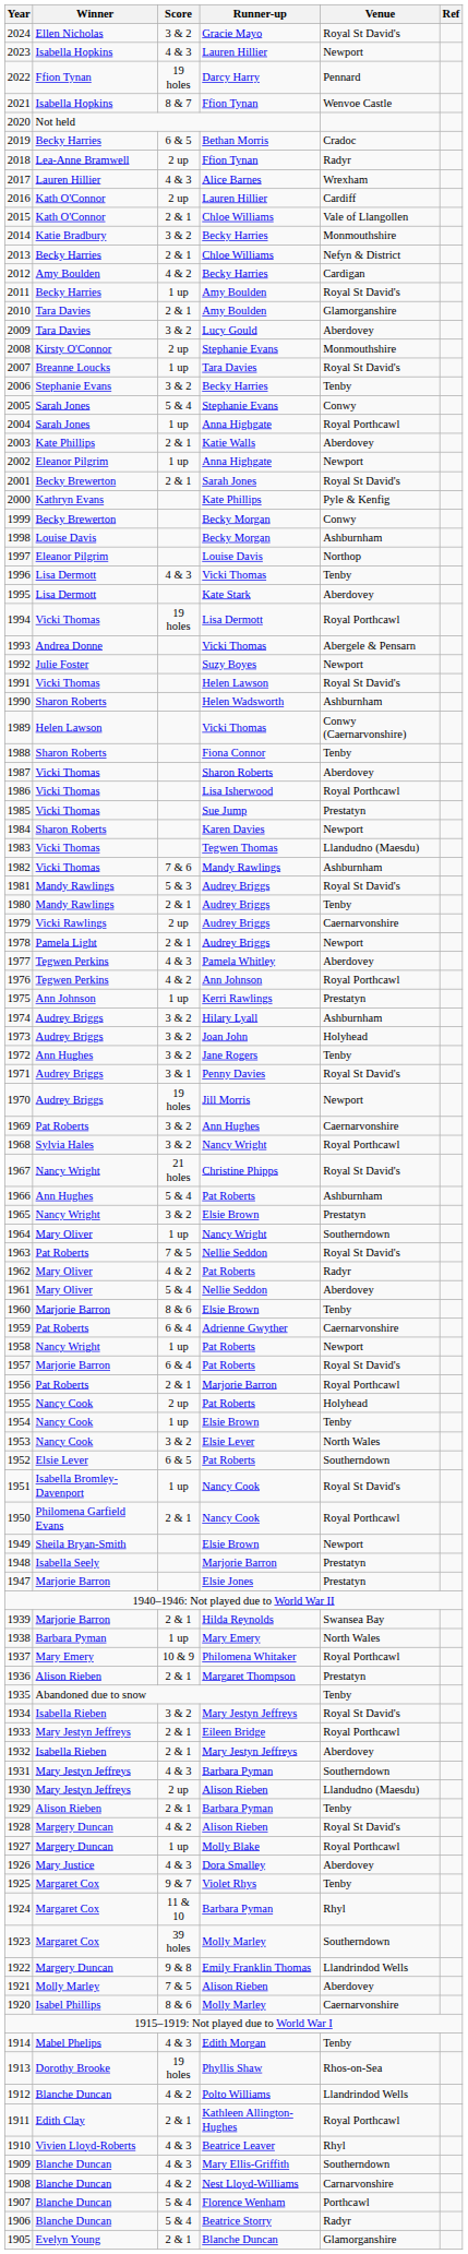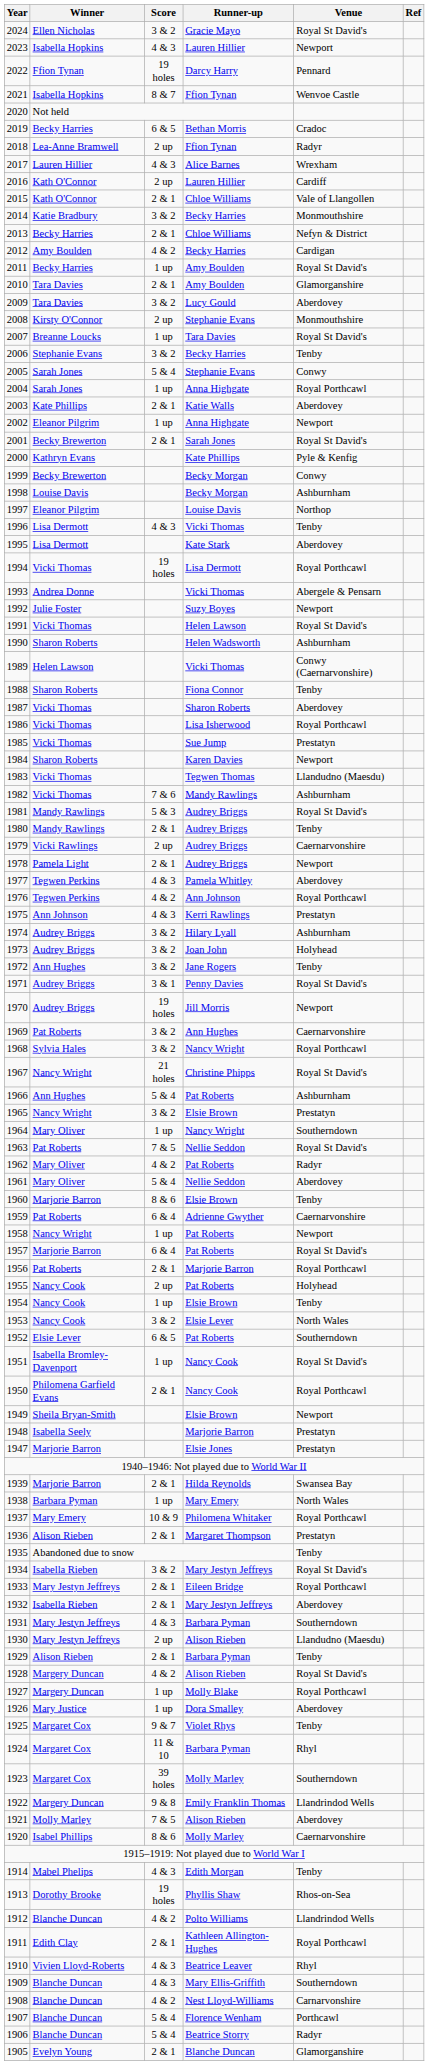 <table class="wikitable sortable" style="font-size:95%">
 <tr>
 <th>Year</th>
 <th>Winner</th>
 <th>Score</th>
 <th>Runner-up</th>
 <th>Venue</th>
 <th class="unsortable">Ref</th>
 </tr>
 <tr>
 <td>2024</td>
 <td><a href='#'>Ellen Nicholas</a></td>
 <td align=center>3 & 2</td>
 <td><a href='#'>Gracie Mayo</a></td>
 <td>Royal St David's</td>
 <td></td>
 </tr>
 <tr>
 <td>2023</td>
 <td><a href='#'>Isabella Hopkins</a></td>
 <td align=center>4 & 3</td>
 <td><a href='#'>Lauren Hillier</a></td>
 <td>Newport</td>
 <td></td>
 </tr>
 <tr>
 <td>2022</td>
 <td><a href='#'>Ffion Tynan</a></td>
 <td align=center>19 holes</td>
 <td><a href='#'>Darcy Harry</a></td>
 <td>Pennard</td>
 <td></td>
 </tr>
 <tr>
 <td>2021</td>
 <td><a href='#'>Isabella Hopkins</a></td>
 <td align=center>8 & 7</td>
 <td><a href='#'>Ffion Tynan</a></td>
 <td>Wenvoe Castle</td>
 <td></td>
 </tr>
 <tr>
 <td>2020</td>
 <td colspan="3">Not held</td>
 <td></td>
 <td></td>
 </tr>
 <tr>
 <td>2019</td>
 <td><a href='#'>Becky Harries</a></td>
 <td align=center>6 & 5</td>
 <td><a href='#'>Bethan Morris</a></td>
 <td>Cradoc</td>
 <td></td>
 </tr>
 <tr>
 <td>2018</td>
 <td><a href='#'>Lea-Anne Bramwell</a></td>
 <td align=center>2 up</td>
 <td><a href='#'>Ffion Tynan</a></td>
 <td>Radyr</td>
 <td></td>
 </tr>
 <tr>
 <td>2017</td>
 <td><a href='#'>Lauren Hillier</a></td>
 <td align=center>4 & 3</td>
 <td><a href='#'>Alice Barnes</a></td>
 <td>Wrexham</td>
 <td></td>
 </tr>
 <tr>
 <td>2016</td>
 <td><a href='#'>Kath O'Connor</a></td>
 <td align=center>2 up</td>
 <td><a href='#'>Lauren Hillier</a></td>
 <td>Cardiff</td>
 <td></td>
 </tr>
 <tr>
 <td>2015</td>
 <td><a href='#'>Kath O'Connor</a></td>
 <td align=center>2 & 1</td>
 <td><a href='#'>Chloe Williams</a></td>
 <td>Vale of Llangollen</td>
 <td></td>
 </tr>
 <tr>
 <td>2014</td>
 <td><a href='#'>Katie Bradbury</a></td>
 <td align=center>3 & 2</td>
 <td><a href='#'>Becky Harries</a></td>
 <td>Monmouthshire</td>
 <td></td>
 </tr>
 <tr>
 <td>2013</td>
 <td><a href='#'>Becky Harries</a></td>
 <td align=center>2 & 1</td>
 <td><a href='#'>Chloe Williams</a></td>
 <td>Nefyn & District</td>
 <td></td>
 </tr>
 <tr>
 <td>2012</td>
 <td><a href='#'>Amy Boulden</a></td>
 <td align=center>4 & 2</td>
 <td><a href='#'>Becky Harries</a></td>
 <td>Cardigan</td>
 <td></td>
 </tr>
 <tr>
 <td>2011</td>
 <td><a href='#'>Becky Harries</a></td>
 <td align=center>1 up</td>
 <td><a href='#'>Amy Boulden</a></td>
 <td>Royal St David's</td>
 <td></td>
 </tr>
 <tr>
 <td>2010</td>
 <td><a href='#'>Tara Davies</a></td>
 <td align=center>2 & 1</td>
 <td><a href='#'>Amy Boulden</a></td>
 <td>Glamorganshire</td>
 <td></td>
 </tr>
 <tr>
 <td>2009</td>
 <td><a href='#'>Tara Davies</a></td>
 <td align=center>3 & 2</td>
 <td><a href='#'>Lucy Gould</a></td>
 <td>Aberdovey</td>
 <td></td>
 </tr>
 <tr>
 <td>2008</td>
 <td><a href='#'>Kirsty O'Connor</a></td>
 <td align=center>2 up</td>
 <td><a href='#'>Stephanie Evans</a></td>
 <td>Monmouthshire</td>
 <td></td>
 </tr>
 <tr>
 <td>2007</td>
 <td><a href='#'>Breanne Loucks</a></td>
 <td align=center>1 up</td>
 <td><a href='#'>Tara Davies</a></td>
 <td>Royal St David's</td>
 <td></td>
 </tr>
 <tr>
 <td>2006</td>
 <td><a href='#'>Stephanie Evans</a></td>
 <td align=center>3 & 2</td>
 <td><a href='#'>Becky Harries</a></td>
 <td>Tenby</td>
 <td></td>
 </tr>
 <tr>
 <td>2005</td>
 <td><a href='#'>Sarah Jones</a></td>
 <td align=center>5 & 4</td>
 <td><a href='#'>Stephanie Evans</a></td>
 <td>Conwy</td>
 <td></td>
 </tr>
 <tr>
 <td>2004</td>
 <td><a href='#'>Sarah Jones</a></td>
 <td align=center>1 up</td>
 <td><a href='#'>Anna Highgate</a></td>
 <td>Royal Porthcawl</td>
 <td></td>
 </tr>
 <tr>
 <td>2003</td>
 <td><a href='#'>Kate Phillips</a></td>
 <td align=center>2 & 1</td>
 <td><a href='#'>Katie Walls</a></td>
 <td>Aberdovey</td>
 <td></td>
 </tr>
 <tr>
 <td>2002</td>
 <td><a href='#'>Eleanor Pilgrim</a></td>
 <td align=center>1 up</td>
 <td><a href='#'>Anna Highgate</a></td>
 <td>Newport</td>
 <td></td>
 </tr>
 <tr>
 <td>2001</td>
 <td><a href='#'>Becky Brewerton</a></td>
 <td align=center>2 & 1</td>
 <td><a href='#'>Sarah Jones</a></td>
 <td>Royal St David's</td>
 <td></td>
 </tr>
 <tr>
 <td>2000</td>
 <td><a href='#'>Kathryn Evans</a></td>
 <td align=center></td>
 <td><a href='#'>Kate Phillips</a></td>
 <td>Pyle & Kenfig</td>
 <td></td>
 </tr>
 <tr>
 <td>1999</td>
 <td><a href='#'>Becky Brewerton</a></td>
 <td align=center></td>
 <td><a href='#'>Becky Morgan</a></td>
 <td>Conwy</td>
 <td></td>
 </tr>
 <tr>
 <td>1998</td>
 <td><a href='#'>Louise Davis</a></td>
 <td align=center></td>
 <td><a href='#'>Becky Morgan</a></td>
 <td>Ashburnham</td>
 <td></td>
 </tr>
 <tr>
 <td>1997</td>
 <td><a href='#'>Eleanor Pilgrim</a></td>
 <td align=center></td>
 <td><a href='#'>Louise Davis</a></td>
 <td>Northop</td>
 <td></td>
 </tr>
 <tr>
 <td>1996</td>
 <td><a href='#'>Lisa Dermott</a></td>
 <td align=center>4 & 3</td>
 <td><a href='#'>Vicki Thomas</a></td>
 <td>Tenby</td>
 <td></td>
 </tr>
 <tr>
 <td>1995</td>
 <td><a href='#'>Lisa Dermott</a></td>
 <td align=center></td>
 <td><a href='#'>Kate Stark</a></td>
 <td>Aberdovey</td>
 <td></td>
 </tr>
 <tr>
 <td>1994</td>
 <td><a href='#'>Vicki Thomas</a></td>
 <td align=center>19 holes</td>
 <td><a href='#'>Lisa Dermott</a></td>
 <td>Royal Porthcawl</td>
 <td></td>
 </tr>
 <tr>
 <td>1993</td>
 <td><a href='#'>Andrea Donne</a></td>
 <td align=center></td>
 <td><a href='#'>Vicki Thomas</a></td>
 <td>Abergele & Pensarn</td>
 <td></td>
 </tr>
 <tr>
 <td>1992</td>
 <td><a href='#'>Julie Foster</a></td>
 <td align=center></td>
 <td><a href='#'>Suzy Boyes</a></td>
 <td>Newport</td>
 <td></td>
 </tr>
 <tr>
 <td>1991</td>
 <td><a href='#'>Vicki Thomas</a></td>
 <td align=center></td>
 <td><a href='#'>Helen Lawson</a></td>
 <td>Royal St David's</td>
 <td></td>
 </tr>
 <tr>
 <td>1990</td>
 <td><a href='#'>Sharon Roberts</a></td>
 <td align=center></td>
 <td><a href='#'>Helen Wadsworth</a></td>
 <td>Ashburnham</td>
 <td></td>
 </tr>
 <tr>
 <td>1989</td>
 <td><a href='#'>Helen Lawson</a></td>
 <td align=center></td>
 <td><a href='#'>Vicki Thomas</a></td>
 <td>Conwy (Caernarvonshire)</td>
 <td></td>
 </tr>
 <tr>
 <td>1988</td>
 <td><a href='#'>Sharon Roberts</a></td>
 <td align=center></td>
 <td><a href='#'>Fiona Connor</a></td>
 <td>Tenby</td>
 <td></td>
 </tr>
 <tr>
 <td>1987</td>
 <td><a href='#'>Vicki Thomas</a></td>
 <td align=center></td>
 <td><a href='#'>Sharon Roberts</a></td>
 <td>Aberdovey</td>
 <td></td>
 </tr>
 <tr>
 <td>1986</td>
 <td><a href='#'>Vicki Thomas</a></td>
 <td align=center></td>
 <td><a href='#'>Lisa Isherwood</a></td>
 <td>Royal Porthcawl</td>
 <td></td>
 </tr>
 <tr>
 <td>1985</td>
 <td><a href='#'>Vicki Thomas</a></td>
 <td align=center></td>
 <td><a href='#'>Sue Jump</a></td>
 <td>Prestatyn</td>
 <td></td>
 </tr>
 <tr>
 <td>1984</td>
 <td><a href='#'>Sharon Roberts</a></td>
 <td align=center></td>
 <td><a href='#'>Karen Davies</a></td>
 <td>Newport</td>
 <td></td>
 </tr>
 <tr>
 <td>1983</td>
 <td><a href='#'>Vicki Thomas</a></td>
 <td align=center></td>
 <td><a href='#'>Tegwen Thomas</a></td>
 <td>Llandudno (Maesdu)</td>
 <td></td>
 </tr>
 <tr>
 <td>1982</td>
 <td><a href='#'>Vicki Thomas</a></td>
 <td align=center>7 & 6</td>
 <td><a href='#'>Mandy Rawlings</a></td>
 <td>Ashburnham</td>
 <td></td>
 </tr>
 <tr>
 <td>1981</td>
 <td><a href='#'>Mandy Rawlings</a></td>
 <td align=center>5 & 3</td>
 <td><a href='#'>Audrey Briggs</a></td>
 <td>Royal St David's</td>
 <td></td>
 </tr>
 <tr>
 <td>1980</td>
 <td><a href='#'>Mandy Rawlings</a></td>
 <td align=center>2 & 1</td>
 <td><a href='#'>Audrey Briggs</a></td>
 <td>Tenby</td>
 <td></td>
 </tr>
 <tr>
 <td>1979</td>
 <td><a href='#'>Vicki Rawlings</a></td>
 <td align=center>2 up</td>
 <td><a href='#'>Audrey Briggs</a></td>
 <td>Caernarvonshire</td>
 <td></td>
 </tr>
 <tr>
 <td>1978</td>
 <td><a href='#'>Pamela Light</a></td>
 <td align=center>2 & 1</td>
 <td><a href='#'>Audrey Briggs</a></td>
 <td>Newport</td>
 <td></td>
 </tr>
 <tr>
 <td>1977</td>
 <td><a href='#'>Tegwen Perkins</a></td>
 <td align=center>4 & 3</td>
 <td><a href='#'>Pamela Whitley</a></td>
 <td>Aberdovey</td>
 <td></td>
 </tr>
 <tr>
 <td>1976</td>
 <td><a href='#'>Tegwen Perkins</a></td>
 <td align=center>4 & 2</td>
 <td><a href='#'>Ann Johnson</a></td>
 <td>Royal Porthcawl</td>
 <td></td>
 </tr>
 <tr>
 <td>1975</td>
 <td><a href='#'>Ann Johnson</a></td>
-<td align=center>1 up</td>
+<td align=center>4 & 3</td>
 <td><a href='#'>Kerri Rawlings</a></td>
 <td>Prestatyn</td>
 <td></td>
 </tr>
 <tr>
 <td>1974</td>
 <td><a href='#'>Audrey Briggs</a></td>
 <td align=center>3 & 2</td>
 <td><a href='#'>Hilary Lyall</a></td>
 <td>Ashburnham</td>
 <td></td>
 </tr>
 <tr>
 <td>1973</td>
 <td><a href='#'>Audrey Briggs</a></td>
 <td align=center>3 & 2</td>
 <td><a href='#'>Joan John</a></td>
 <td>Holyhead</td>
 <td></td>
 </tr>
 <tr>
 <td>1972</td>
 <td><a href='#'>Ann Hughes</a></td>
 <td align=center>3 & 2</td>
 <td><a href='#'>Jane Rogers</a></td>
 <td>Tenby</td>
 <td></td>
 </tr>
 <tr>
 <td>1971</td>
 <td><a href='#'>Audrey Briggs</a></td>
 <td align=center>3 & 1</td>
 <td><a href='#'>Penny Davies</a></td>
 <td>Royal St David's</td>
 <td></td>
 </tr>
 <tr>
 <td>1970</td>
 <td><a href='#'>Audrey Briggs</a></td>
 <td align=center>19 holes</td>
 <td><a href='#'>Jill Morris</a></td>
 <td>Newport</td>
 <td></td>
 </tr>
 <tr>
 <td>1969</td>
 <td><a href='#'>Pat Roberts</a></td>
 <td align=center>3 & 2</td>
 <td><a href='#'>Ann Hughes</a></td>
 <td>Caernarvonshire</td>
 <td></td>
 </tr>
 <tr>
 <td>1968</td>
 <td><a href='#'>Sylvia Hales</a></td>
 <td align=center>3 & 2</td>
 <td><a href='#'>Nancy Wright</a></td>
 <td>Royal Porthcawl</td>
 <td></td>
 </tr>
 <tr>
 <td>1967</td>
 <td><a href='#'>Nancy Wright</a></td>
 <td align=center>21 holes</td>
 <td><a href='#'>Christine Phipps</a></td>
 <td>Royal St David's</td>
 <td></td>
 </tr>
 <tr>
 <td>1966</td>
 <td><a href='#'>Ann Hughes</a></td>
 <td align=center>5 & 4</td>
 <td><a href='#'>Pat Roberts</a></td>
 <td>Ashburnham</td>
 <td></td>
 </tr>
 <tr>
 <td>1965</td>
 <td><a href='#'>Nancy Wright</a></td>
 <td align=center>3 & 2</td>
 <td><a href='#'>Elsie Brown</a></td>
 <td>Prestatyn</td>
 <td></td>
 </tr>
 <tr>
 <td>1964</td>
 <td><a href='#'>Mary Oliver</a></td>
 <td align=center>1 up</td>
 <td><a href='#'>Nancy Wright</a></td>
 <td>Southerndown</td>
 <td></td>
 </tr>
 <tr>
 <td>1963</td>
 <td><a href='#'>Pat Roberts</a></td>
 <td align=center>7 & 5</td>
 <td><a href='#'>Nellie Seddon</a></td>
 <td>Royal St David's</td>
 <td></td>
 </tr>
 <tr>
 <td>1962</td>
 <td><a href='#'>Mary Oliver</a></td>
 <td align=center>4 & 2</td>
 <td><a href='#'>Pat Roberts</a></td>
 <td>Radyr</td>
 <td></td>
 </tr>
 <tr>
 <td>1961</td>
 <td><a href='#'>Mary Oliver</a></td>
 <td align=center>5 & 4</td>
 <td><a href='#'>Nellie Seddon</a></td>
 <td>Aberdovey</td>
 <td></td>
 </tr>
 <tr>
 <td>1960</td>
 <td><a href='#'>Marjorie Barron</a></td>
 <td align=center>8 & 6</td>
 <td><a href='#'>Elsie Brown</a></td>
 <td>Tenby</td>
 <td></td>
 </tr>
 <tr>
 <td>1959</td>
 <td><a href='#'>Pat Roberts</a></td>
 <td align=center>6 & 4</td>
 <td><a href='#'>Adrienne Gwyther</a></td>
 <td>Caernarvonshire</td>
 <td></td>
 </tr>
 <tr>
 <td>1958</td>
 <td><a href='#'>Nancy Wright</a></td>
 <td align=center>1 up</td>
 <td><a href='#'>Pat Roberts</a></td>
 <td>Newport</td>
 <td></td>
 </tr>
 <tr>
 <td>1957</td>
 <td><a href='#'>Marjorie Barron</a></td>
 <td align=center>6 & 4</td>
 <td><a href='#'>Pat Roberts</a></td>
 <td>Royal St David's</td>
 <td></td>
 </tr>
 <tr>
 <td>1956</td>
 <td><a href='#'>Pat Roberts</a></td>
 <td align=center>2 & 1</td>
 <td><a href='#'>Marjorie Barron</a></td>
 <td>Royal Porthcawl</td>
 <td></td>
 </tr>
 <tr>
 <td>1955</td>
 <td><a href='#'>Nancy Cook</a></td>
 <td align=center>2 up</td>
 <td><a href='#'>Pat Roberts</a></td>
 <td>Holyhead</td>
 <td></td>
 </tr>
 <tr>
 <td>1954</td>
 <td><a href='#'>Nancy Cook</a></td>
 <td align=center>1 up</td>
 <td><a href='#'>Elsie Brown</a></td>
 <td>Tenby</td>
 <td></td>
 </tr>
 <tr>
 <td>1953</td>
 <td><a href='#'>Nancy Cook</a></td>
 <td align=center>3 & 2</td>
 <td><a href='#'>Elsie Lever</a></td>
 <td>North Wales</td>
 <td></td>
 </tr>
 <tr>
 <td>1952</td>
 <td><a href='#'>Elsie Lever</a></td>
 <td align=center>6 & 5</td>
 <td><a href='#'>Pat Roberts</a></td>
 <td>Southerndown</td>
 <td></td>
 </tr>
 <tr>
 <td>1951</td>
 <td><a href='#'>Isabella Bromley-Davenport</a></td>
 <td align=center>1 up</td>
 <td><a href='#'>Nancy Cook</a></td>
 <td>Royal St David's</td>
 <td></td>
 </tr>
 <tr>
 <td>1950</td>
 <td><a href='#'>Philomena Garfield Evans</a></td>
 <td align=center>2 & 1</td>
 <td><a href='#'>Nancy Cook</a></td>
 <td>Royal Porthcawl</td>
 <td></td>
 </tr>
 <tr>
 <td>1949</td>
 <td><a href='#'>Sheila Bryan-Smith</a></td>
 <td align=center></td>
 <td><a href='#'>Elsie Brown</a></td>
 <td>Newport</td>
 <td></td>
 </tr>
 <tr>
 <td>1948</td>
 <td><a href='#'>Isabella Seely</a></td>
 <td align=center></td>
 <td><a href='#'>Marjorie Barron</a></td>
 <td>Prestatyn</td>
 <td></td>
 </tr>
 <tr>
 <td>1947</td>
 <td><a href='#'>Marjorie Barron</a></td>
 <td align=center></td>
 <td><a href='#'>Elsie Jones</a></td>
 <td>Prestatyn</td>
 <td></td>
 </tr>
 <tr>
 <td colspan="7" align="center">1940–1946: Not played due to <a href='#'>World War II</a></td>
 </tr>
 <tr>
 <td>1939</td>
 <td><a href='#'>Marjorie Barron</a></td>
 <td align=center>2 & 1</td>
 <td><a href='#'>Hilda Reynolds</a></td>
 <td>Swansea Bay</td>
 <td></td>
 </tr>
 <tr>
 <td>1938</td>
 <td><a href='#'>Barbara Pyman</a></td>
 <td align=center>1 up</td>
 <td><a href='#'>Mary Emery</a></td>
 <td>North Wales</td>
 <td></td>
 </tr>
 <tr>
 <td>1937</td>
 <td><a href='#'>Mary Emery</a></td>
 <td align=center>10 & 9</td>
 <td><a href='#'>Philomena Whitaker</a></td>
 <td>Royal Porthcawl</td>
 <td></td>
 </tr>
 <tr>
 <td>1936</td>
 <td><a href='#'>Alison Rieben</a></td>
 <td align=center>2 & 1</td>
 <td><a href='#'>Margaret Thompson</a></td>
 <td>Prestatyn</td>
 <td></td>
 </tr>
 <tr>
 <td>1935</td>
 <td colspan="3">Abandoned due to snow</td>
 <td>Tenby</td>
 <td></td>
 </tr>
 <tr>
 <td>1934</td>
 <td><a href='#'>Isabella Rieben</a></td>
 <td align=center>3 & 2</td>
 <td><a href='#'>Mary Jestyn Jeffreys</a></td>
 <td>Royal St David's</td>
 <td></td>
 </tr>
 <tr>
 <td>1933</td>
 <td><a href='#'>Mary Jestyn Jeffreys</a></td>
 <td align=center>2 & 1</td>
 <td><a href='#'>Eileen Bridge</a></td>
 <td>Royal Porthcawl</td>
 <td></td>
 </tr>
 <tr>
 <td>1932</td>
 <td><a href='#'>Isabella Rieben</a></td>
 <td align=center>2 & 1</td>
 <td><a href='#'>Mary Jestyn Jeffreys</a></td>
 <td>Aberdovey</td>
 <td></td>
 </tr>
 <tr>
 <td>1931</td>
 <td><a href='#'>Mary Jestyn Jeffreys</a></td>
 <td align=center>4 & 3</td>
 <td><a href='#'>Barbara Pyman</a></td>
 <td>Southerndown</td>
 <td></td>
 </tr>
 <tr>
 <td>1930</td>
 <td><a href='#'>Mary Jestyn Jeffreys</a></td>
 <td align=center>2 up</td>
 <td><a href='#'>Alison Rieben</a></td>
 <td>Llandudno (Maesdu)</td>
 <td></td>
 </tr>
 <tr>
 <td>1929</td>
 <td><a href='#'>Alison Rieben</a></td>
 <td align=center>2 & 1</td>
 <td><a href='#'>Barbara Pyman</a></td>
 <td>Tenby</td>
 <td></td>
 </tr>
 <tr>
 <td>1928</td>
 <td><a href='#'>Margery Duncan</a></td>
 <td align=center>4 & 2</td>
 <td><a href='#'>Alison Rieben</a></td>
 <td>Royal St David's</td>
 <td></td>
 </tr>
 <tr>
 <td>1927</td>
 <td><a href='#'>Margery Duncan</a></td>
 <td align=center>1 up</td>
 <td><a href='#'>Molly Blake</a></td>
 <td>Royal Porthcawl</td>
 <td></td>
 </tr>
 <tr>
 <td>1926</td>
 <td><a href='#'>Mary Justice</a></td>
-<td align=center>4 & 3</td>
+<td align=center>1 up</td>
 <td><a href='#'>Dora Smalley</a></td>
 <td>Aberdovey</td>
 <td></td>
 </tr>
 <tr>
 <td>1925</td>
 <td><a href='#'>Margaret Cox</a></td>
 <td align=center>9 & 7</td>
 <td><a href='#'>Violet Rhys</a></td>
 <td>Tenby</td>
 <td></td>
 </tr>
 <tr>
 <td>1924</td>
 <td><a href='#'>Margaret Cox</a></td>
 <td align=center>11 & 10</td>
 <td><a href='#'>Barbara Pyman</a></td>
 <td>Rhyl</td>
 <td></td>
 </tr>
 <tr>
 <td>1923</td>
 <td><a href='#'>Margaret Cox</a></td>
 <td align=center>39 holes</td>
 <td><a href='#'>Molly Marley</a></td>
 <td>Southerndown</td>
 <td></td>
 </tr>
 <tr>
 <td>1922</td>
 <td><a href='#'>Margery Duncan</a></td>
 <td align=center>9 & 8</td>
 <td><a href='#'>Emily Franklin Thomas</a></td>
 <td>Llandrindod Wells</td>
 <td></td>
 </tr>
 <tr>
 <td>1921</td>
 <td><a href='#'>Molly Marley</a></td>
 <td align=center>7 & 5</td>
 <td><a href='#'>Alison Rieben</a></td>
 <td>Aberdovey</td>
 <td></td>
 </tr>
 <tr>
 <td>1920</td>
 <td><a href='#'>Isabel Phillips</a></td>
 <td align=center>8 & 6</td>
 <td><a href='#'>Molly Marley</a></td>
 <td>Caernarvonshire</td>
 <td></td>
 </tr>
 <tr>
 <td colspan="7" align="center">1915–1919: Not played due to <a href='#'>World War I</a></td>
 </tr>
 <tr>
 <td>1914</td>
 <td><a href='#'>Mabel Phelips</a></td>
 <td align=center>4 & 3</td>
 <td><a href='#'>Edith Morgan</a></td>
 <td>Tenby</td>
 <td></td>
 </tr>
 <tr>
 <td>1913</td>
 <td><a href='#'>Dorothy Brooke</a></td>
 <td align=center>19 holes</td>
 <td><a href='#'>Phyllis Shaw</a></td>
 <td>Rhos-on-Sea</td>
 <td></td>
 </tr>
 <tr>
 <td>1912</td>
 <td><a href='#'>Blanche Duncan</a></td>
 <td align=center>4 & 2</td>
 <td><a href='#'>Polto Williams</a></td>
 <td>Llandrindod Wells</td>
 <td></td>
 </tr>
 <tr>
 <td>1911</td>
 <td><a href='#'>Edith Clay</a></td>
 <td align=center>2 & 1</td>
 <td><a href='#'>Kathleen Allington-Hughes</a></td>
 <td>Royal Porthcawl</td>
 <td></td>
 </tr>
 <tr>
 <td>1910</td>
 <td><a href='#'>Vivien Lloyd-Roberts</a></td>
 <td align=center>4 & 3</td>
 <td><a href='#'>Beatrice Leaver</a></td>
 <td>Rhyl</td>
 <td></td>
 </tr>
 <tr>
 <td>1909</td>
 <td><a href='#'>Blanche Duncan</a></td>
 <td align=center>4 & 3</td>
 <td><a href='#'>Mary Ellis-Griffith</a></td>
 <td>Southerndown</td>
 <td></td>
 </tr>
 <tr>
 <td>1908</td>
 <td><a href='#'>Blanche Duncan</a></td>
 <td align=center>4 & 2</td>
 <td><a href='#'>Nest Lloyd-Williams</a></td>
 <td>Carnarvonshire</td>
 <td></td>
 </tr>
 <tr>
 <td>1907</td>
 <td><a href='#'>Blanche Duncan</a></td>
 <td align=center>5 & 4</td>
 <td><a href='#'>Florence Wenham</a></td>
 <td>Porthcawl</td>
 <td></td>
 </tr>
 <tr>
 <td>1906</td>
 <td><a href='#'>Blanche Duncan</a></td>
 <td align=center>5 & 4</td>
 <td><a href='#'>Beatrice Storry</a></td>
 <td>Radyr</td>
 <td></td>
 </tr>
 <tr>
 <td>1905</td>
 <td><a href='#'>Evelyn Young</a></td>
 <td align=center>2 & 1</td>
 <td><a href='#'>Blanche Duncan</a></td>
 <td>Glamorganshire</td>
 <td></td>
 </tr>
 </table>
